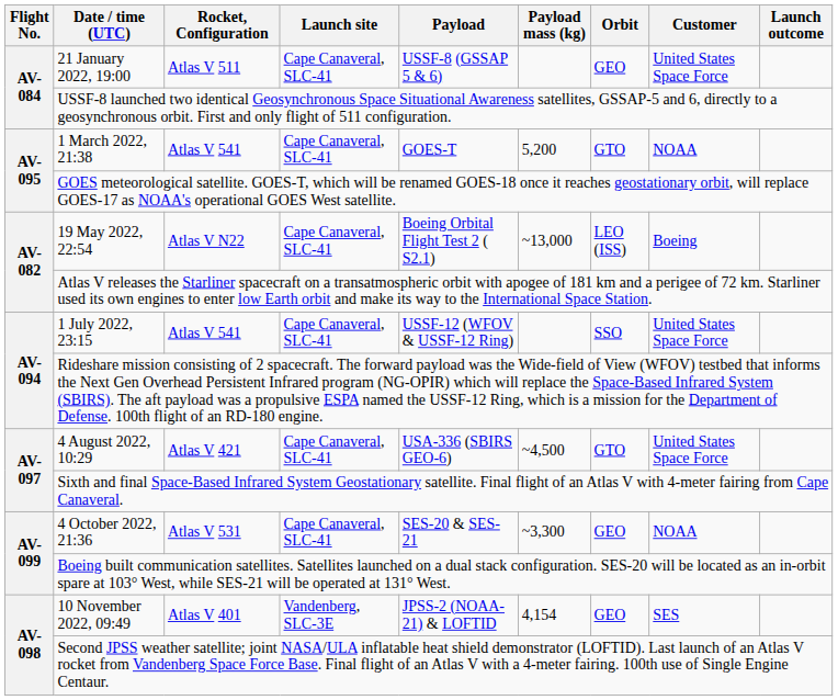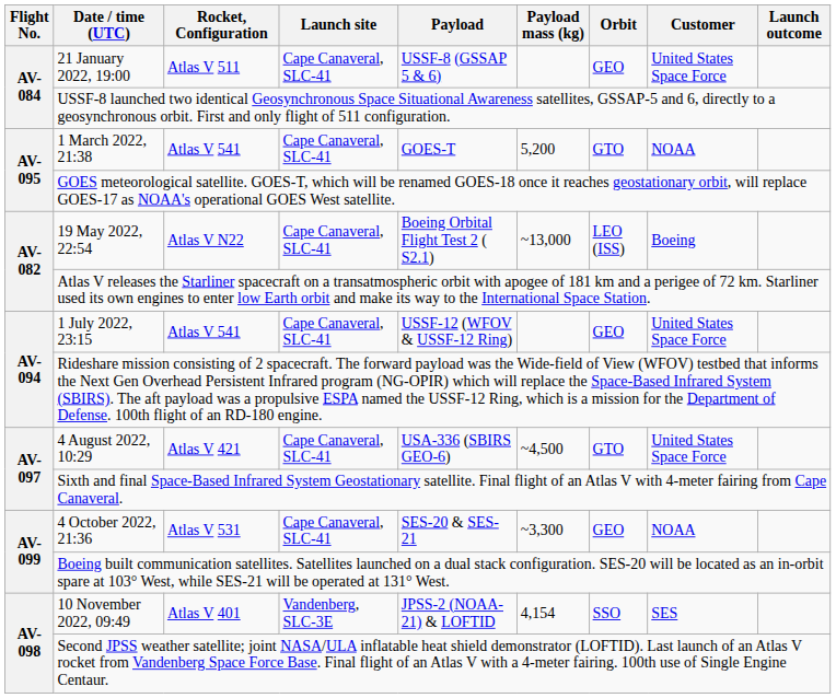 <table class="wikitable sticky-header">
 <tr>
 <th scope="col">Flight No.</th>
 <th scope="col">Date / time<br>(<a href='#'>UTC</a>)</th>
 <th scope="col">Rocket,<br>Configuration</th>
 <th scope="col">Launch site</th>
 <th scope="col">Payload</th>
 <th scope="col">Payload<br>mass (kg)</th>
 <th scope="col">Orbit</th>
 <th scope="col">Customer</th>
 <th scope="col">Launch<br>outcome</th>
 </tr>
 <tr>
 <th scope="row" rowspan = 2 style="text-align:center;">AV-084</th>
 <td>21 January 2022, 19:00</td>
 <td><a href='#'>Atlas V</a> <a href='#'>511</a></td>
 <td><a href='#'>Cape Canaveral</a>, <a href='#'>SLC-41</a></td>
 <td><a href='#'>USSF-8</a> <a href='#'>(GSSAP 5 & 6)</a></td>
 <td></td>
 <td><a href='#'>GEO</a></td>
 <td><a href='#'>United States Space Force</a></td>
 <td></td>
 </tr>
 <tr>
 <td colspan="8">USSF-8 launched two identical <a href='#'>Geosynchronous Space Situational Awareness</a> satellites, GSSAP-5 and 6, directly to a geosynchronous orbit. First and only flight of 511 configuration.</td>
 </tr>
 <tr>
 <th scope="row" rowspan = 2 style="text-align:center;">AV-095</th>
 <td>1 March 2022, 21:38</td>
 <td><a href='#'>Atlas V</a> <a href='#'>541</a></td>
 <td><a href='#'>Cape Canaveral</a>, <a href='#'>SLC-41</a></td>
 <td><a href='#'>GOES-T</a></td>
 <td>5,200</td>
 <td><a href='#'>GTO</a></td>
 <td><a href='#'>NOAA</a></td>
 <td></td>
 </tr>
 <tr>
 <td colspan="8"><a href='#'>GOES</a> meteorological satellite. GOES-T, which will be renamed GOES-18 once it reaches <a href='#'>geostationary orbit</a>, will replace GOES-17 as <a href='#'>NOAA's</a> operational GOES West satellite.</td>
 </tr>
 <tr>
 <th scope="row" rowspan = 2 style="text-align:center;">AV-082</th>
 <td>19 May 2022, 22:54</td>
 <td><a href='#'>Atlas V N22</a></td>
 <td><a href='#'>Cape Canaveral</a>, <a href='#'>SLC-41</a></td>
 <td><a href='#'>Boeing Orbital Flight Test 2</a> ( <a href='#'>S2.1</a>)</td>
 <td>~13,000</td>
 <td><a href='#'>LEO</a> (<a href='#'>ISS</a>)</td>
 <td><a href='#'>Boeing</a></td>
 <td></td>
 </tr>
 <tr>
 <td colspan="8">Atlas V releases the <a href='#'>Starliner</a> spacecraft on a transatmospheric orbit with apogee of 181 km and a perigee of 72 km. Starliner used its own engines to enter <a href='#'>low Earth orbit</a> and make its way to the <a href='#'>International Space Station</a>.</td>
 </tr>
 <tr>
 <th scope="row" rowspan = 2 style="text-align:center;">AV-094</th>
 <td>1 July 2022, 23:15</td>
 <td><a href='#'>Atlas V 541</a></td>
 <td><a href='#'>Cape Canaveral</a>, <a href='#'>SLC-41</a></td>
 <td><a href='#'>USSF-12</a> (<a href='#'>WFOV</a> & <a href='#'>USSF-12 Ring</a>)</td>
 <td></td>
-<td><a href='#'>SSO</a></td>
+<td><a href='#'>GEO</a></td>
 <td><a href='#'>United States Space Force</a></td>
 <td></td>
 </tr>
 <tr>
 <td colspan="8">Rideshare mission consisting of 2 spacecraft. The forward payload was the Wide-field of View (WFOV) testbed that informs the Next Gen Overhead Persistent Infrared program (NG-OPIR) which will replace the <a href='#'>Space-Based Infrared System (SBIRS)</a>. The aft payload was a propulsive <a href='#'>ESPA</a> named the USSF-12 Ring, which is a mission for the <a href='#'>Department of Defense</a>. 100th flight of an RD-180 engine.</td>
 </tr>
 <tr>
 <th scope="row" rowspan = 2 style="text-align:center;">AV-097</th>
 <td>4 August 2022, 10:29</td>
 <td><a href='#'>Atlas V</a> <a href='#'>421</a></td>
 <td><a href='#'>Cape Canaveral</a>, <a href='#'>SLC-41</a></td>
 <td><a href='#'>USA-336</a> (<a href='#'>SBIRS GEO-6</a>)</td>
 <td>~4,500</td>
 <td><a href='#'>GTO</a></td>
 <td><a href='#'>United States Space Force</a></td>
 <td></td>
 </tr>
 <tr>
 <td colspan="8">Sixth and final <a href='#'>Space-Based Infrared System Geostationary</a> satellite. Final flight of an Atlas V with 4-meter fairing from <a href='#'>Cape Canaveral</a>.</td>
 </tr>
 <tr>
 <th scope="row" rowspan = 2 style="text-align:center;">AV-099</th>
 <td>4 October 2022, 21:36</td>
 <td><a href='#'>Atlas V</a> <a href='#'>531</a></td>
 <td><a href='#'>Cape Canaveral</a>, <a href='#'>SLC-41</a></td>
 <td><a href='#'>SES-20</a> & <a href='#'>SES-21</a></td>
 <td>~3,300</td>
 <td><a href='#'>GEO</a></td>
 <td><a href='#'>NOAA</a></td>
 <td></td>
 </tr>
 <tr>
 <td colspan="8"><a href='#'>Boeing</a> built communication satellites. Satellites launched on a dual stack configuration. SES-20 will be located as an in-orbit spare at 103° West, while SES-21 will be operated at 131° West.</td>
 </tr>
 <tr>
 <th scope="row" rowspan = 2 style="text-align:center;">AV-098</th>
 <td>10 November 2022, 09:49</td>
 <td><a href='#'>Atlas V</a> <a href='#'>401</a></td>
 <td><a href='#'>Vandenberg</a>, <a href='#'>SLC-3E</a></td>
 <td><a href='#'>JPSS-2 (NOAA-21)</a> & <a href='#'>LOFTID</a></td>
 <td>4,154</td>
-<td><a href='#'>GEO</a></td>
+<td><a href='#'>SSO</a></td>
 <td><a href='#'>SES</a></td>
 <td></td>
 </tr>
 <tr>
 <td colspan="8">Second <a href='#'>JPSS</a> weather satellite; joint <a href='#'>NASA</a>/<a href='#'>ULA</a> inflatable heat shield demonstrator (LOFTID). Last launch of an Atlas V rocket from <a href='#'>Vandenberg Space Force Base</a>. Final flight of an Atlas V with a 4-meter fairing. 100th use of Single Engine Centaur.</td>
 </tr>
 </table>
